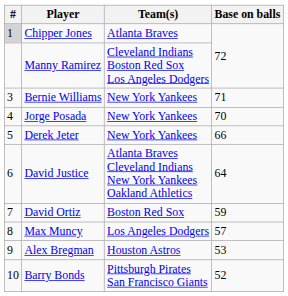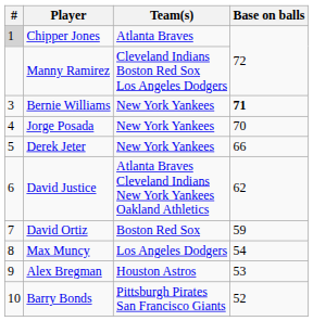 <table class="wikitable" style="float:left;">
 <tr>
 <th>#</th>
 <th>Player</th>
 <th>Team(s)</th>
 <th>Base on balls</th>
 </tr>
 <tr>
 <td style="background: lightgrey;">1</td>
 <td><a href='#'>Chipper Jones</a></td>
 <td><a href='#'>Atlanta Braves</a></td>
 <td rowspan=2>72</td>
 </tr>
 <tr>
 <td></td>
 <td><a href='#'>Manny Ramirez</a></td>
 <td><a href='#'>Cleveland Indians</a><br><a href='#'>Boston Red Sox</a><br><a href='#'>Los Angeles Dodgers</a></td>
 </tr>
 <tr>
 <td>3</td>
 <td><a href='#'>Bernie Williams</a></td>
 <td><a href='#'>New York Yankees</a></td>
-<td>71</td>
+<td><strong>71</strong></td>
 </tr>
 <tr>
 <td>4</td>
 <td><a href='#'>Jorge Posada</a></td>
 <td><a href='#'>New York Yankees</a></td>
 <td>70</td>
 </tr>
 <tr>
 <td>5</td>
 <td><a href='#'>Derek Jeter</a></td>
 <td><a href='#'>New York Yankees</a></td>
 <td>66</td>
 </tr>
 <tr>
 <td>6</td>
 <td><a href='#'>David Justice</a></td>
 <td><a href='#'>Atlanta Braves</a><br><a href='#'>Cleveland Indians</a><br><a href='#'>New York Yankees</a><br><a href='#'>Oakland Athletics</a></td>
-<td>64</td>
+<td>62</td>
 </tr>
 <tr>
 <td>7</td>
 <td><a href='#'>David Ortiz</a></td>
 <td><a href='#'>Boston Red Sox</a></td>
 <td>59</td>
 </tr>
 <tr>
 <td>8</td>
 <td><a href='#'>Max Muncy</a></td>
 <td><a href='#'>Los Angeles Dodgers</a></td>
-<td>57</td>
+<td>54</td>
 </tr>
 <tr>
 <td>9</td>
 <td><a href='#'>Alex Bregman</a></td>
 <td><a href='#'>Houston Astros</a></td>
 <td>53</td>
 </tr>
 <tr>
 <td>10</td>
 <td><a href='#'>Barry Bonds</a></td>
 <td><a href='#'>Pittsburgh Pirates</a><br><a href='#'>San Francisco Giants</a></td>
 <td>52</td>
 </tr>
 </table>
